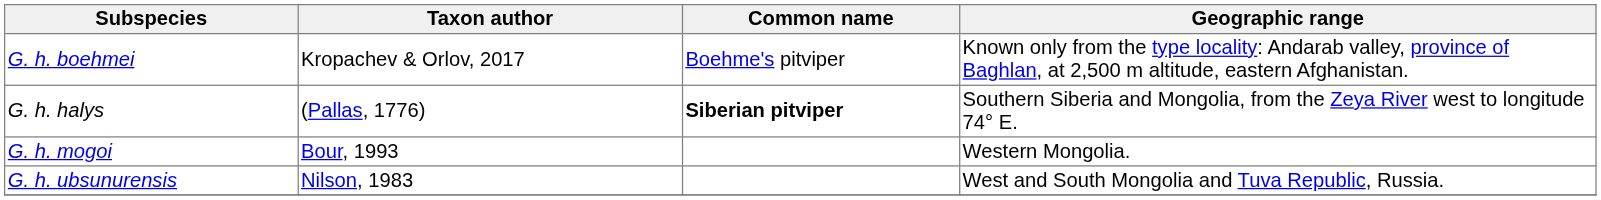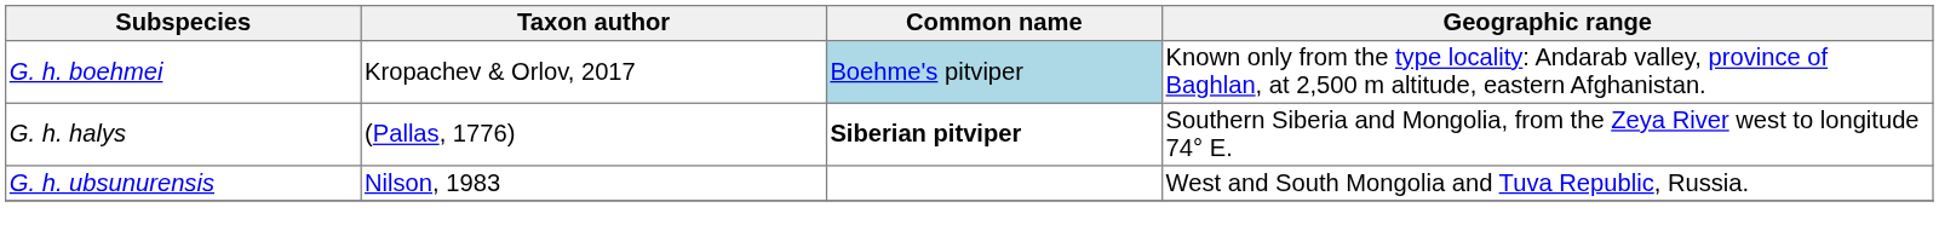 <table cellspacing=0 cellpadding=2 border=1 style="border-collapse: collapse;">
 <tr>
 <th bgcolor="#f0f0f0">Subspecies</th>
 <th bgcolor="#f0f0f0">Taxon author</th>
 <th bgcolor="#f0f0f0">Common name</th>
 <th bgcolor="#f0f0f0">Geographic range</th>
 </tr>
 <tr>
 <td><em><a href='#'>G. h. boehmei</a></em></td>
 <td>Kropachev & Orlov, 2017</td>
-<td><a href='#'>Boehme's</a> pitviper</td>
+<td style="background: lightblue;"><a href='#'>Boehme's</a> pitviper</td>
 <td style="width:40%">Known only from the <a href='#'>type locality</a>: Andarab valley, <a href='#'>province of Baghlan</a>, at 2,500 m altitude, eastern Afghanistan.</td>
 </tr>
 <tr>
 <td><em>G. h. halys</em></td>
 <td>(<a href='#'>Pallas</a>, 1776)</td>
 <td><strong>Siberian pitviper</strong></td>
 <td>Southern Siberia and Mongolia, from the <a href='#'>Zeya River</a> west to longitude 74° E.</td>
-</tr>
-<tr>
-<td><em><a href='#'>G. h. mogoi</a></em></td>
-<td><a href='#'>Bour</a>, 1993</td>
-<td></td>
-<td>Western Mongolia.</td>
 </tr>
 <tr>
 <td><em><a href='#'>G. h. ubsunurensis</a></em></td>
 <td><a href='#'>Nilson</a>, 1983</td>
 <td></td>
 <td>West and South Mongolia and <a href='#'>Tuva Republic</a>, Russia. </td>
 </tr>
 <tr>
 </tr>
 </table>
